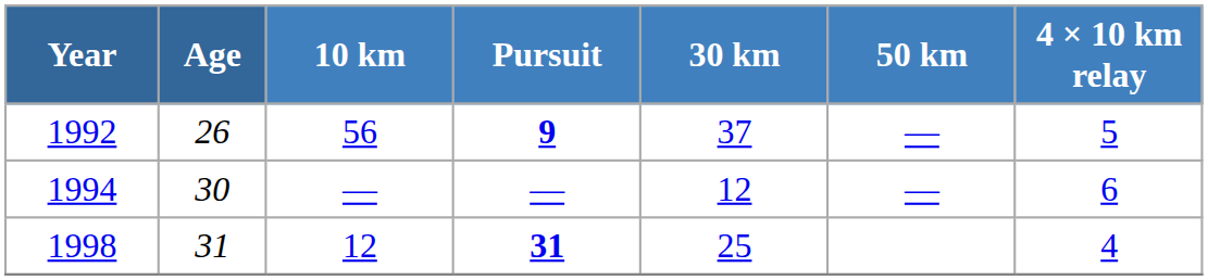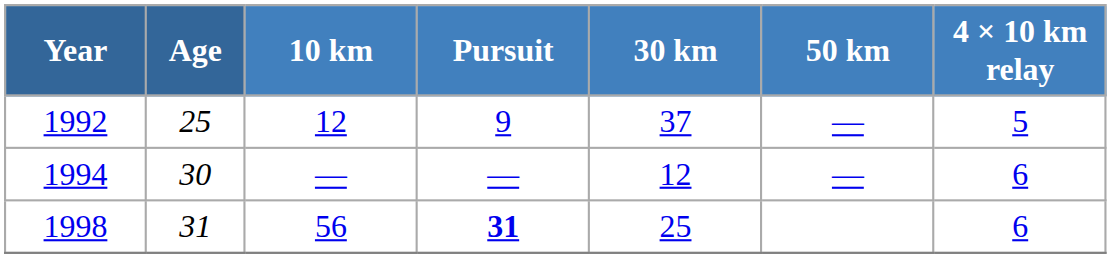 <table class="wikitable" style="font-size:95%; text-align:center; border:grey solid 1px; border-collapse:collapse; background:#ffffff;">
 <tr>
 <th style="background-color:#369; color:white; width:60px;"> Year </th>
 <th style="background-color:#369; color:white; width:40px;"> Age </th>
 <th style="background-color:#4180be; color:white; width:75px;"> 10 km </th>
 <th style="background-color:#4180be; color:white; width:75px;"> Pursuit </th>
 <th style="background-color:#4180be; color:white; width:75px;"> 30 km </th>
 <th style="background-color:#4180be; color:white; width:75px;"> 50 km </th>
 <th style="background-color:#4180be; color:white; width:75px;"> 4 × 10 km <br> relay </th>
 </tr>
 <tr>
 <td><a href='#'>1992</a></td>
-<td><em>26</em></td>
-<td><a href='#'>56</a></td>
-<td><strong><a href='#'>9</a></strong></td>
+<td><em>25</em></td>
+<td><a href='#'>12</a></td>
+<td><a href='#'>9</a></td>
 <td><a href='#'>37</a></td>
 <td><a href='#'>—</a></td>
 <td><a href='#'>5</a></td>
 </tr>
 <tr>
 <td><a href='#'>1994</a></td>
 <td><em>30</em></td>
 <td><a href='#'>—</a></td>
 <td><a href='#'>—</a></td>
 <td><a href='#'>12</a></td>
 <td><a href='#'>—</a></td>
 <td><a href='#'>6</a></td>
 </tr>
 <tr>
 <td><a href='#'>1998</a></td>
 <td><em>31</em></td>
-<td><a href='#'>12</a></td>
+<td><a href='#'>56</a></td>
 <td><strong><a href='#'>31</a></strong></td>
 <td><a href='#'>25</a></td>
 <td><a href='#'></a></td>
-<td><a href='#'>4</a></td>
+<td><a href='#'>6</a></td>
 </tr>
 <tr>
 </tr>
 </table>
